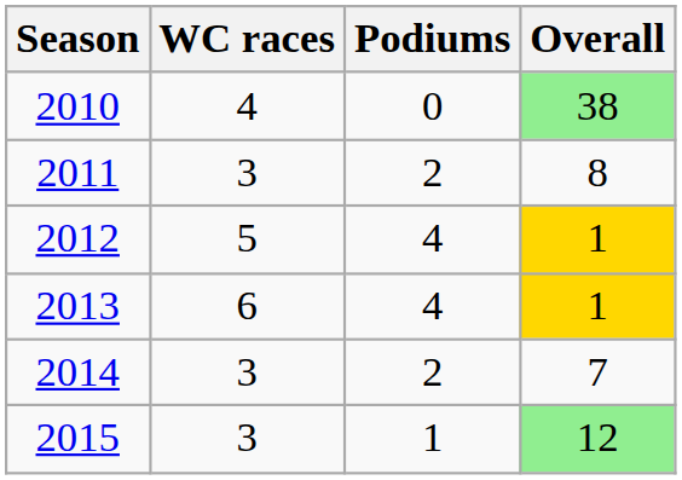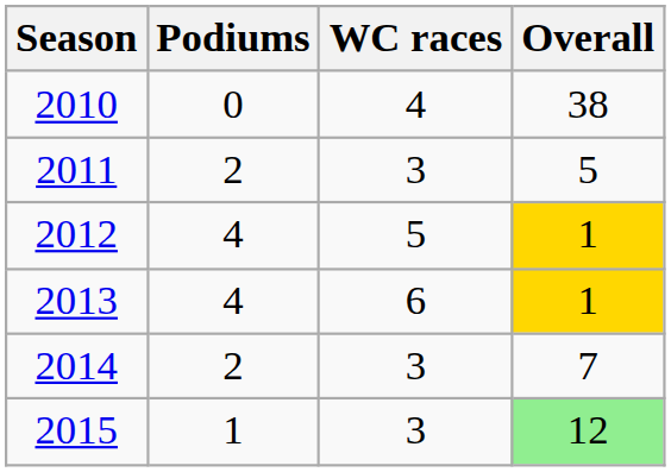 <table class=wikitable style="text-align:center">
 <tr>
 <th>Season</th>
+<th>Podiums</th>
 <th>WC races</th>
-<th>Podiums</th>
 <th>Overall</th>
 </tr>
 <tr>
 <td><a href='#'>2010</a></td>
+<td>0</td>
 <td>4</td>
-<td>0</td>
-<td style="background: lightgreen;">38</td>
+<td>38</td>
 </tr>
 <tr>
 <td><a href='#'>2011</a></td>
+<td>2</td>
 <td>3</td>
-<td>2</td>
-<td>8</td>
+<td>5</td>
 </tr>
 <tr>
 <td><a href='#'>2012</a></td>
+<td>4</td>
 <td>5</td>
-<td>4</td>
 <td bgcolor="gold">1</td>
 </tr>
 <tr>
 <td><a href='#'>2013</a></td>
+<td>4</td>
 <td>6</td>
-<td>4</td>
 <td bgcolor="gold">1</td>
 </tr>
 <tr>
 <td><a href='#'>2014</a></td>
+<td>2</td>
 <td>3</td>
-<td>2</td>
 <td>7</td>
 </tr>
 <tr>
 <td><a href='#'>2015</a></td>
+<td>1</td>
 <td>3</td>
-<td>1</td>
 <td style="background: lightgreen;">12</td>
 </tr>
 </table>
